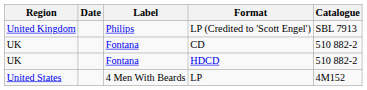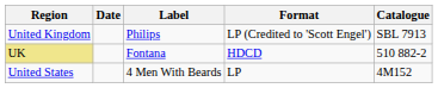 <table class="wikitable">
 <tr>
 <th>Region</th>
 <th>Date</th>
 <th>Label</th>
 <th>Format</th>
 <th>Catalogue</th>
 </tr>
 <tr>
 <td><a href='#'>United Kingdom</a></td>
 <td></td>
 <td><a href='#'>Philips</a></td>
 <td>LP (Credited to 'Scott Engel')</td>
 <td>SBL 7913</td>
 </tr>
 <tr>
-<td>UK</td>
-<td></td>
-<td><a href='#'>Fontana</a></td>
-<td>CD</td>
-<td>510 882-2</td>
-</tr>
-<tr>
-<td>UK</td>
+<td style="background: khaki;">UK</td>
 <td></td>
 <td><a href='#'>Fontana</a></td>
 <td><a href='#'>HDCD</a></td>
 <td>510 882-2</td>
 </tr>
 <tr>
 <td><a href='#'>United States</a></td>
 <td></td>
 <td>4 Men With Beards</td>
 <td>LP</td>
 <td>4M152</td>
 </tr>
 </table>
